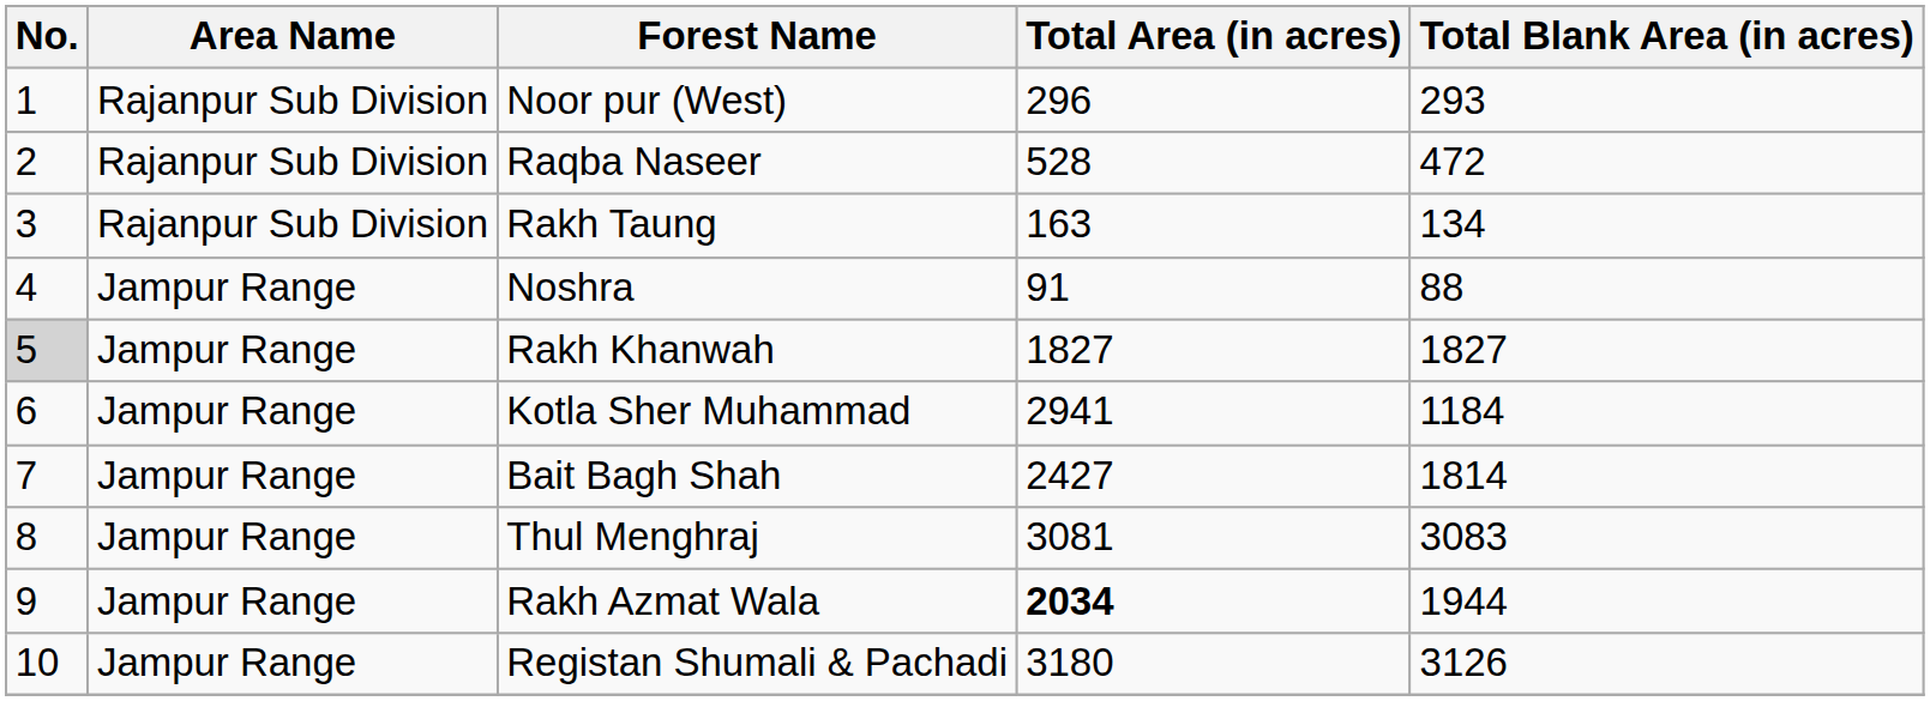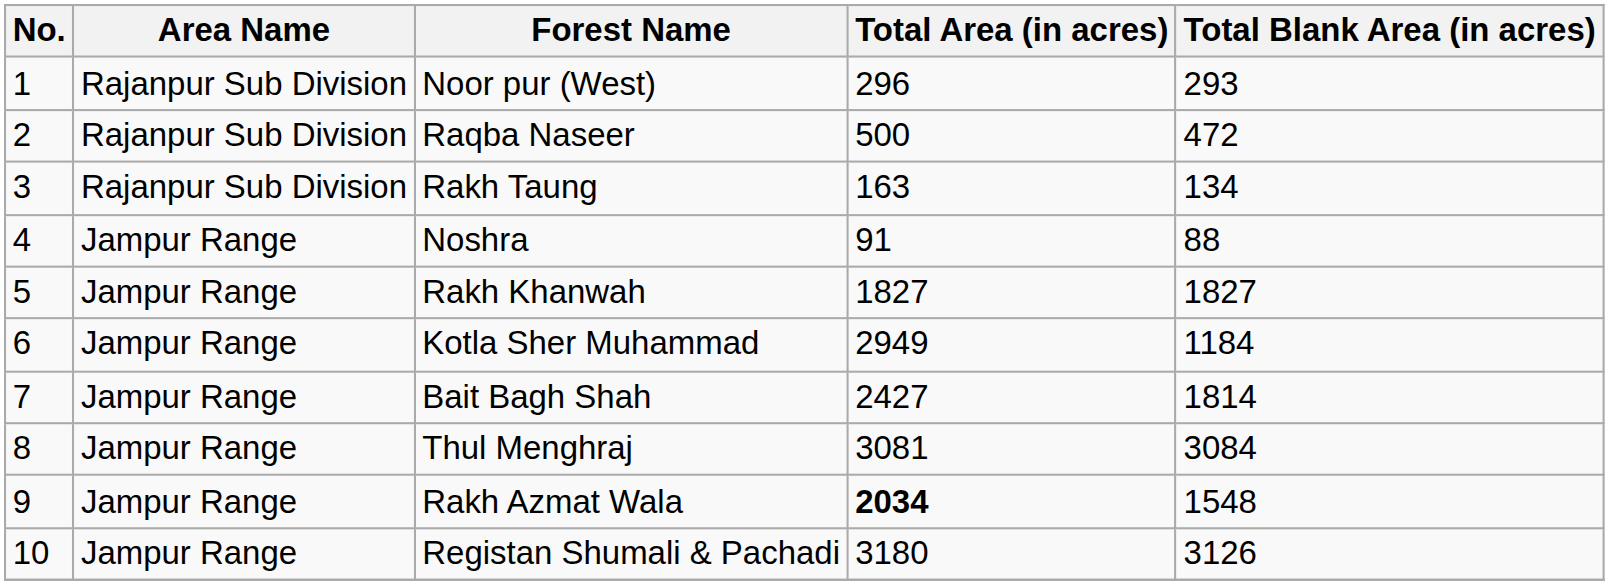 <table class="wikitable">
 <tr>
 <th>No.</th>
 <th>Area Name</th>
 <th>Forest Name</th>
 <th>Total Area (in acres)</th>
 <th>Total Blank Area (in acres)</th>
 </tr>
 <tr>
 <td>1</td>
 <td>Rajanpur Sub Division</td>
 <td>Noor pur (West)</td>
 <td>296</td>
 <td>293</td>
 </tr>
 <tr>
 <td>2</td>
 <td>Rajanpur Sub Division</td>
 <td>Raqba Naseer</td>
-<td>528</td>
+<td>500</td>
 <td>472</td>
 </tr>
 <tr>
 <td>3</td>
 <td>Rajanpur Sub Division</td>
 <td>Rakh Taung</td>
 <td>163</td>
 <td>134</td>
 </tr>
 <tr>
 <td>4</td>
 <td>Jampur Range</td>
 <td>Noshra</td>
 <td>91</td>
 <td>88</td>
 </tr>
 <tr>
-<td style="background: lightgrey;">5</td>
+<td>5</td>
 <td>Jampur Range</td>
 <td>Rakh Khanwah</td>
 <td>1827</td>
 <td>1827</td>
 </tr>
 <tr>
 <td>6</td>
 <td>Jampur Range</td>
 <td>Kotla Sher Muhammad</td>
-<td>2941</td>
+<td>2949</td>
 <td>1184</td>
 </tr>
 <tr>
 <td>7</td>
 <td>Jampur Range</td>
 <td>Bait Bagh Shah</td>
 <td>2427</td>
 <td>1814</td>
 </tr>
 <tr>
 <td>8</td>
 <td>Jampur Range</td>
 <td>Thul Menghraj</td>
 <td>3081</td>
-<td>3083</td>
+<td>3084</td>
 </tr>
 <tr>
 <td>9</td>
 <td>Jampur Range</td>
 <td>Rakh Azmat Wala</td>
 <td><strong>2034</strong></td>
-<td>1944</td>
+<td>1548</td>
 </tr>
 <tr>
 <td>10</td>
 <td>Jampur Range</td>
 <td>Registan Shumali & Pachadi</td>
 <td>3180</td>
 <td>3126</td>
 </tr>
 <tr>
 </tr>
 </table>
